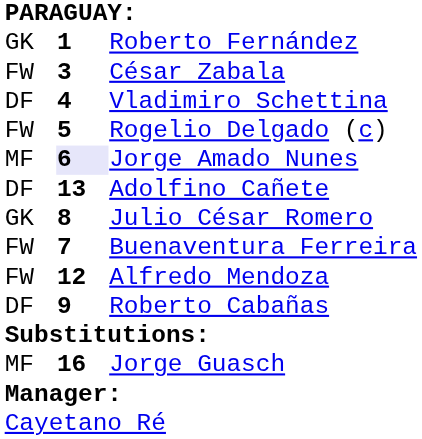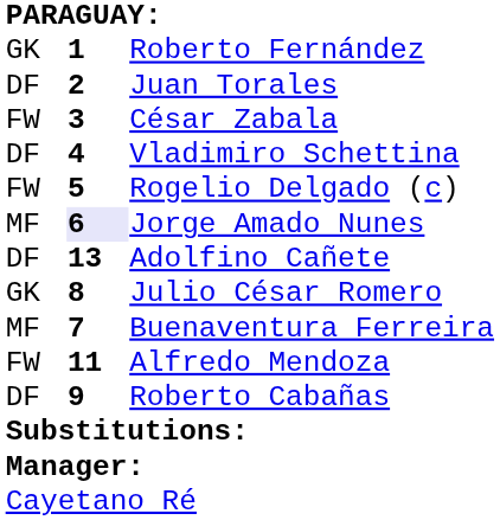 <table style="font-size: 90%" cellspacing="0" cellpadding="0" align="center">
 <tr>
 <td colspan=4><br><strong>PARAGUAY:</strong></td>
 </tr>
 <tr>
 <th width=25></th>
 <th width=25></th>
 </tr>
 <tr>
 <td>GK</td>
 <td><strong>1</strong></td>
 <td><a href='#'>Roberto Fernández</a></td>
+</tr>
+<tr>
+<td>DF</td>
+<td><strong>2</strong></td>
+<td><a href='#'>Juan Torales</a></td>
+<td></td>
+<td></td>
 </tr>
 <tr>
 <td>FW</td>
 <td><strong>3</strong></td>
 <td><a href='#'>César Zabala</a></td>
 </tr>
 <tr>
 <td>DF</td>
 <td><strong>4</strong></td>
 <td><a href='#'>Vladimiro Schettina</a></td>
 </tr>
 <tr>
 <td>FW</td>
 <td><strong>5</strong></td>
 <td><a href='#'>Rogelio Delgado</a> (<a href='#'>c</a>)</td>
 </tr>
 <tr>
 <td>MF</td>
 <td style="background: lavender;"><strong>6</strong></td>
 <td><a href='#'>Jorge Amado Nunes</a></td>
 <td></td>
 </tr>
 <tr>
 <td>DF</td>
 <td><strong>13</strong></td>
 <td><a href='#'>Adolfino Cañete</a></td>
 </tr>
 <tr>
 <td>GK</td>
 <td><strong>8</strong></td>
 <td><a href='#'>Julio César Romero</a></td>
 </tr>
 <tr>
-<td>FW</td>
+<td>MF</td>
 <td><strong>7</strong></td>
 <td><a href='#'>Buenaventura Ferreira</a></td>
 </tr>
 <tr>
 <td>FW</td>
-<td><strong>12</strong></td>
+<td><strong>11</strong></td>
 <td><a href='#'>Alfredo Mendoza</a></td>
 </tr>
 <tr>
 <td>DF</td>
 <td><strong>9</strong></td>
 <td><a href='#'>Roberto Cabañas</a></td>
 </tr>
 <tr>
 <td colspan=3><strong>Substitutions:</strong></td>
 </tr>
 <tr>
-<td>MF</td>
-<td><strong>16</strong></td>
-<td><a href='#'>Jorge Guasch</a></td>
-<td></td>
-<td></td>
-</tr>
-<tr>
 <td colspan=3><strong>Manager:</strong></td>
 </tr>
 <tr>
 <td colspan=3> <a href='#'>Cayetano Ré</a></td>
 </tr>
 </table>
